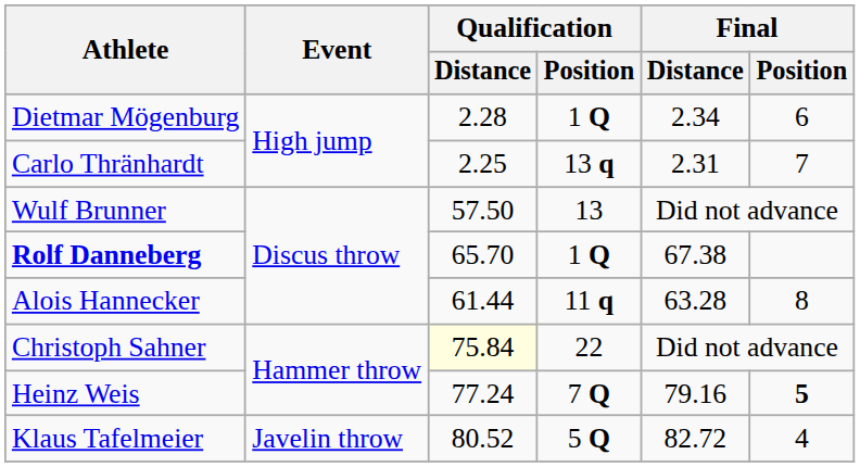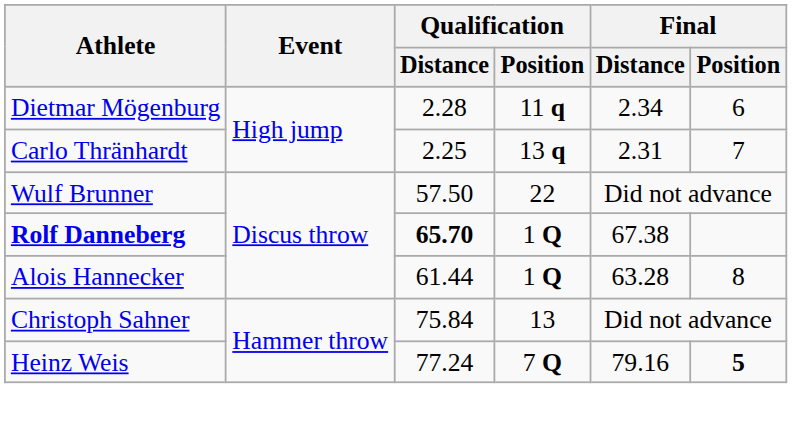 <table class=wikitable style="font-size:90%; text-align:center">
 <tr>
 <th rowspan=2>Athlete</th>
 <th rowspan=2>Event</th>
 <th colspan=2>Qualification</th>
 <th colspan=2>Final</th>
 </tr>
 <tr style=font-size:95%>
 <th>Distance</th>
 <th>Position</th>
 <th>Distance</th>
 <th>Position</th>
 </tr>
 <tr align=center>
 <td align=left><a href='#'>Dietmar Mögenburg</a></td>
 <td align=left rowspan=2><a href='#'>High jump</a></td>
 <td>2.28</td>
-<td>1 <strong>Q</strong></td>
+<td>11 <strong>q</strong></td>
 <td>2.34</td>
 <td>6</td>
 </tr>
 <tr align=center>
 <td align=left><a href='#'>Carlo Thränhardt</a></td>
 <td>2.25</td>
 <td>13 <strong>q</strong></td>
 <td>2.31</td>
 <td>7</td>
 </tr>
 <tr align=center>
 <td align=left><a href='#'>Wulf Brunner</a></td>
 <td align=left rowspan=3><a href='#'>Discus throw</a></td>
 <td>57.50</td>
-<td>13</td>
+<td>22</td>
 <td colspan=2>Did not advance</td>
 </tr>
 <tr align=center>
 <td align=left><strong><a href='#'>Rolf Danneberg</a></strong></td>
-<td>65.70</td>
+<td><strong>65.70</strong></td>
 <td>1 <strong>Q</strong></td>
 <td>67.38</td>
 <td></td>
 </tr>
 <tr align=center>
 <td align=left><a href='#'>Alois Hannecker</a></td>
 <td>61.44</td>
-<td>11 <strong>q</strong></td>
+<td>1 <strong>Q</strong></td>
 <td>63.28</td>
 <td>8</td>
 </tr>
 <tr align=center>
 <td align=left><a href='#'>Christoph Sahner</a></td>
 <td align=left rowspan=2><a href='#'>Hammer throw</a></td>
-<td style="background: lightyellow;">75.84</td>
-<td>22</td>
+<td>75.84</td>
+<td>13</td>
 <td colspan=2>Did not advance</td>
 </tr>
 <tr align=center>
 <td align=left><a href='#'>Heinz Weis</a></td>
 <td>77.24</td>
 <td>7 <strong>Q</strong></td>
 <td>79.16</td>
 <td><strong>5</strong></td>
 </tr>
-<tr align=center>
-<td align=left><a href='#'>Klaus Tafelmeier</a></td>
-<td align=left><a href='#'>Javelin throw</a></td>
-<td>80.52</td>
-<td>5 <strong>Q</strong></td>
-<td>82.72</td>
-<td>4</td>
-</tr>
 </table>
